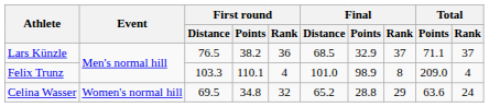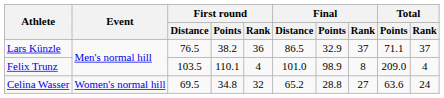 <table class="wikitable" style="font-size:90%">
 <tr>
 <th rowspan=2>Athlete</th>
 <th rowspan=2>Event</th>
 <th colspan=3>First round</th>
 <th colspan=3>Final</th>
 <th colspan=2>Total</th>
 </tr>
 <tr style="font-size:95%">
 <th>Distance</th>
 <th>Points</th>
 <th>Rank</th>
 <th>Distance</th>
 <th>Points</th>
 <th>Rank</th>
 <th>Points</th>
 <th>Rank</th>
 </tr>
 <tr align=center>
 <td align=left><a href='#'>Lars Künzle</a></td>
 <td align=left rowspan=2><a href='#'>Men's normal hill</a></td>
 <td>76.5</td>
 <td>38.2</td>
 <td>36</td>
-<td>68.5</td>
+<td>86.5</td>
 <td>32.9</td>
 <td>37</td>
 <td>71.1</td>
 <td>37</td>
 </tr>
 <tr align=center>
 <td align=left><a href='#'>Felix Trunz</a></td>
-<td>103.3</td>
+<td>103.5</td>
 <td>110.1</td>
 <td>4</td>
 <td>101.0</td>
 <td>98.9</td>
 <td>8</td>
 <td>209.0</td>
 <td>4</td>
 </tr>
 <tr align=center>
 <td align=left><a href='#'>Celina Wasser</a></td>
 <td align=left><a href='#'>Women's normal hill</a></td>
 <td>69.5</td>
 <td>34.8</td>
 <td>32</td>
 <td>65.2</td>
 <td>28.8</td>
-<td>29</td>
+<td>27</td>
 <td>63.6</td>
 <td>24</td>
 </tr>
 </table>
